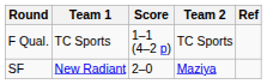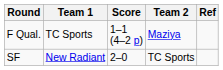 <table class="wikitable">
 <tr>
 <th>Round</th>
 <th>Team 1</th>
 <th>Score</th>
 <th>Team 2</th>
 <th>Ref</th>
 </tr>
 <tr>
 <td>F Qual.</td>
 <td>TC Sports</td>
 <td>1–1<br>(4–2 <a href='#'>p</a>)</td>
-<td>TC Sports</td>
+<td><a href='#'>Maziya</a></td>
 <td></td>
 </tr>
 <tr>
 <td>SF</td>
 <td><a href='#'>New Radiant</a></td>
 <td>2–0</td>
-<td><a href='#'>Maziya</a></td>
+<td>TC Sports</td>
 <td></td>
 </tr>
 </table>
